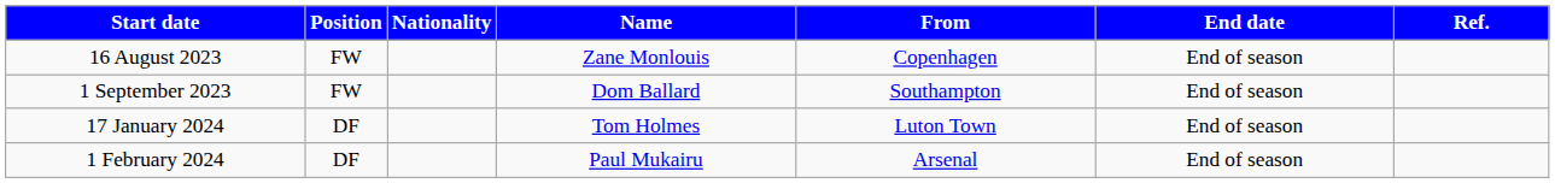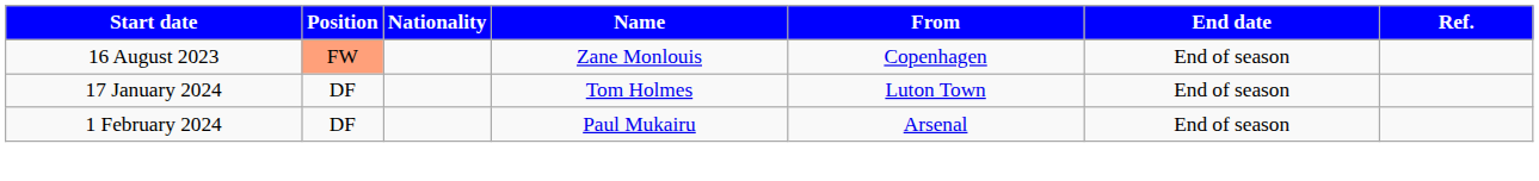 <table class="wikitable"  style="text-align:center; font-size:90%; ">
 <tr>
 <th style="background:#00f; color:white; width:200px;">Start date</th>
 <th style="background:#00f; color:white; width:50px;">Position</th>
 <th style="background:#00f; color:white; width:50px;">Nationality</th>
 <th style="background:#00f; color:white; width:200px;">Name</th>
 <th style="background:#00f; color:white; width:200px;">From</th>
 <th style="background:#00f; color:white; width:200px;">End date</th>
 <th style="background:#00f; color:white; width:100px;">Ref.</th>
 </tr>
 <tr>
 <td>16 August 2023</td>
-<td>FW</td>
+<td style="background: lightsalmon;">FW</td>
 <td></td>
 <td><a href='#'>Zane Monlouis</a></td>
 <td><a href='#'>Copenhagen</a></td>
-<td>End of season</td>
-<td></td>
-</tr>
-<tr>
-<td>1 September 2023</td>
-<td>FW</td>
-<td></td>
-<td><a href='#'>Dom Ballard</a></td>
-<td><a href='#'>Southampton</a></td>
 <td>End of season</td>
 <td></td>
 </tr>
 <tr>
 <td>17 January 2024</td>
 <td>DF</td>
 <td></td>
 <td><a href='#'>Tom Holmes</a></td>
 <td><a href='#'>Luton Town</a></td>
 <td>End of season</td>
 <td></td>
 </tr>
 <tr>
 <td>1 February 2024</td>
 <td>DF</td>
 <td></td>
 <td><a href='#'>Paul Mukairu</a></td>
 <td><a href='#'>Arsenal</a></td>
 <td>End of season</td>
 <td></td>
 </tr>
 </table>
